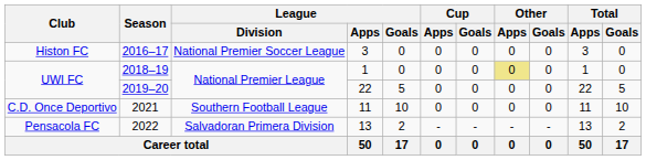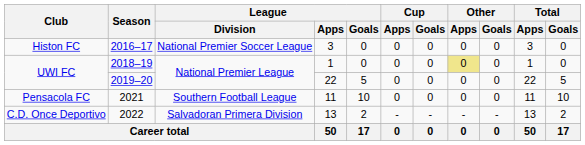 <table class="wikitable" style="text-align: center">
 <tr>
 <th rowspan="2">Club</th>
 <th rowspan="2">Season</th>
 <th colspan="3">League</th>
 <th colspan="2">Cup</th>
 <th colspan="2">Other</th>
 <th colspan="2">Total</th>
 </tr>
 <tr>
 <th>Division</th>
 <th>Apps</th>
 <th>Goals</th>
 <th>Apps</th>
 <th>Goals</th>
 <th>Apps</th>
 <th>Goals</th>
 <th>Apps</th>
 <th>Goals</th>
 </tr>
 <tr>
 <td><a href='#'>Histon FC</a></td>
 <td><a href='#'>2016–17</a></td>
 <td><a href='#'>National Premier Soccer League</a></td>
 <td>3</td>
 <td>0</td>
 <td>0</td>
 <td>0</td>
 <td>0</td>
 <td>0</td>
 <td>3</td>
 <td>0</td>
 </tr>
 <tr>
 <td rowspan="2"><a href='#'>UWI FC</a></td>
 <td><a href='#'>2018–19</a></td>
 <td rowspan="2"><a href='#'>National Premier League</a></td>
 <td>1</td>
 <td>0</td>
 <td>0</td>
 <td>0</td>
 <td style="background: khaki;">0</td>
 <td>0</td>
 <td>1</td>
 <td>0</td>
 </tr>
 <tr>
 <td><a href='#'>2019–20</a></td>
 <td>22</td>
 <td>5</td>
 <td>0</td>
 <td>0</td>
 <td>0</td>
 <td>0</td>
 <td>22</td>
 <td>5</td>
 </tr>
 <tr>
-<td><a href='#'>C.D. Once Deportivo</a></td>
+<td><a href='#'>Pensacola FC</a></td>
 <td>2021</td>
 <td><a href='#'>Southern Football League</a></td>
 <td>11</td>
 <td>10</td>
 <td>0</td>
 <td>0</td>
 <td>0</td>
 <td>0</td>
 <td>11</td>
 <td>10</td>
 </tr>
 <tr>
-<td><a href='#'>Pensacola FC</a></td>
+<td><a href='#'>C.D. Once Deportivo</a></td>
 <td>2022</td>
 <td><a href='#'>Salvadoran Primera Division</a></td>
 <td>13</td>
 <td>2</td>
 <td>-</td>
 <td>-</td>
 <td>-</td>
 <td>-</td>
 <td>13</td>
 <td>2</td>
 </tr>
 <tr>
 <th colspan="3"><strong>Career total</strong></th>
 <th>50</th>
 <th>17</th>
 <th>0</th>
 <th>0</th>
 <th>0</th>
 <th>0</th>
 <th>50</th>
 <th>17</th>
 </tr>
 </table>
